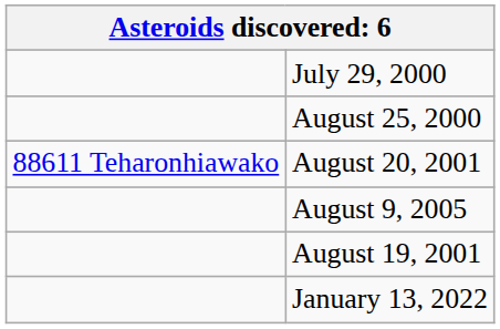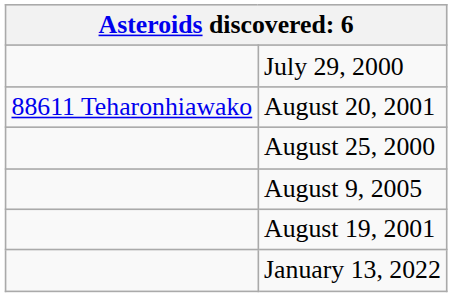 <table class="wikitable collapsible collapsed" align="left" style="margin: 1em; margin-top: 0;">
 <tr>
 <th colspan="2" style="white-space: nowrap;"><a href='#'>Asteroids</a> discovered: 6</th>
 </tr>
 <tr>
 <td></td>
 <td>July 29, 2000</td>
 </tr>
 <tr>
+<td><a href='#'>88611 Teharonhiawako</a></td>
+<td>August 20, 2001</td>
+</tr>
+<tr>
 <td></td>
 <td>August 25, 2000</td>
-</tr>
-<tr>
-<td><a href='#'>88611 Teharonhiawako</a></td>
-<td>August 20, 2001</td>
 </tr>
 <tr>
 <td></td>
 <td>August 9, 2005</td>
 </tr>
 <tr>
 <td></td>
 <td>August 19, 2001</td>
 </tr>
 <tr>
 <td></td>
 <td>January 13, 2022</td>
 </tr>
 </table>
